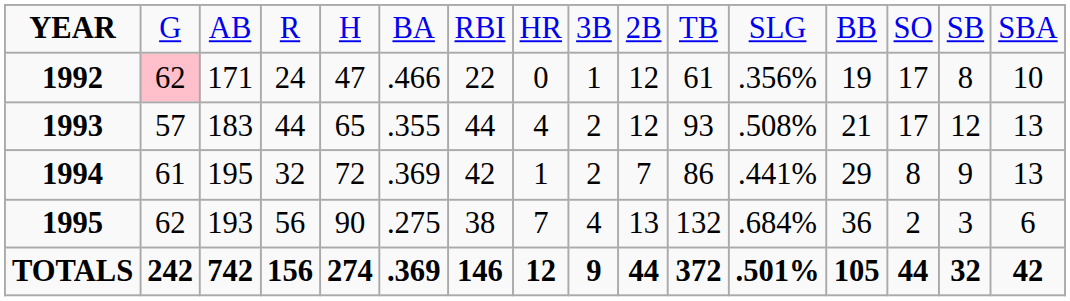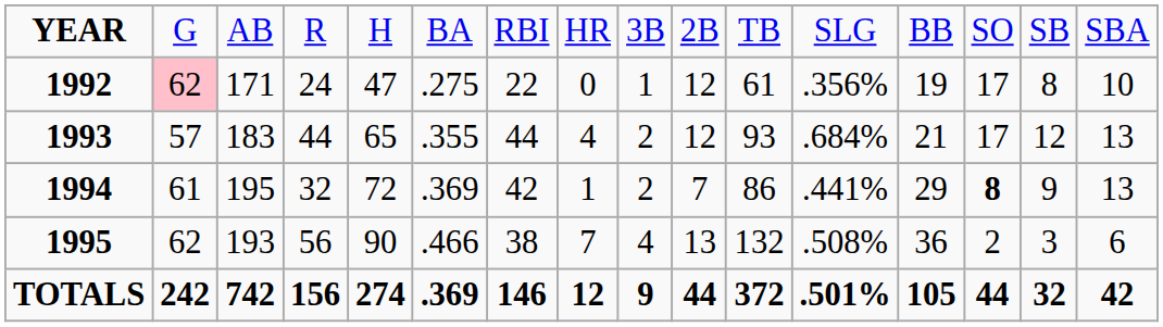 <table class="wikitable">
 <tr align=center>
 <td><strong>YEAR</strong></td>
 <td><a href='#'>G</a></td>
 <td><a href='#'>AB</a></td>
 <td><a href='#'>R</a></td>
 <td><a href='#'>H</a></td>
 <td><a href='#'>BA</a></td>
 <td><a href='#'>RBI</a></td>
 <td><a href='#'>HR</a></td>
 <td><a href='#'>3B</a></td>
 <td><a href='#'>2B</a></td>
 <td><a href='#'>TB</a></td>
 <td><a href='#'>SLG</a></td>
 <td><a href='#'>BB</a></td>
 <td><a href='#'>SO</a></td>
 <td><a href='#'>SB</a></td>
 <td><a href='#'>SBA</a></td>
 </tr>
 <tr align=center>
 <td><strong>1992</strong></td>
 <td style="background: pink;">62</td>
 <td>171</td>
 <td>24</td>
 <td>47</td>
-<td>.466</td>
+<td>.275</td>
 <td>22</td>
 <td>0</td>
 <td>1</td>
 <td>12</td>
 <td>61</td>
 <td>.356%</td>
 <td>19</td>
 <td>17</td>
 <td>8</td>
 <td>10</td>
 </tr>
 <tr align=center>
 <td><strong>1993</strong></td>
 <td>57</td>
 <td>183</td>
 <td>44</td>
 <td>65</td>
 <td>.355</td>
 <td>44</td>
 <td>4</td>
 <td>2</td>
 <td>12</td>
 <td>93</td>
-<td>.508%</td>
+<td>.684%</td>
 <td>21</td>
 <td>17</td>
 <td>12</td>
 <td>13</td>
 </tr>
 <tr align=center>
 <td><strong>1994</strong></td>
 <td>61</td>
 <td>195</td>
 <td>32</td>
 <td>72</td>
 <td>.369</td>
 <td>42</td>
 <td>1</td>
 <td>2</td>
 <td>7</td>
 <td>86</td>
 <td>.441%</td>
 <td>29</td>
-<td>8</td>
+<td><strong>8</strong></td>
 <td>9</td>
 <td>13</td>
 </tr>
 <tr align=center>
 <td><strong>1995</strong></td>
 <td>62</td>
 <td>193</td>
 <td>56</td>
 <td>90</td>
-<td>.275</td>
+<td>.466</td>
 <td>38</td>
 <td>7</td>
 <td>4</td>
 <td>13</td>
 <td>132</td>
-<td>.684%</td>
+<td>.508%</td>
 <td>36</td>
 <td>2</td>
 <td>3</td>
 <td>6</td>
 </tr>
 <tr align=center>
 <td><strong>TOTALS</strong></td>
 <td><strong>242</strong></td>
 <td><strong>742</strong></td>
 <td><strong>156</strong></td>
 <td><strong>274</strong></td>
 <td><strong>.369</strong></td>
 <td><strong>146</strong></td>
 <td><strong>12</strong></td>
 <td><strong>9</strong></td>
 <td><strong>44</strong></td>
 <td><strong>372</strong></td>
 <td><strong>.501%</strong></td>
 <td><strong>105</strong></td>
 <td><strong>44</strong></td>
 <td><strong>32</strong></td>
 <td><strong>42</strong></td>
 </tr>
 </table>
